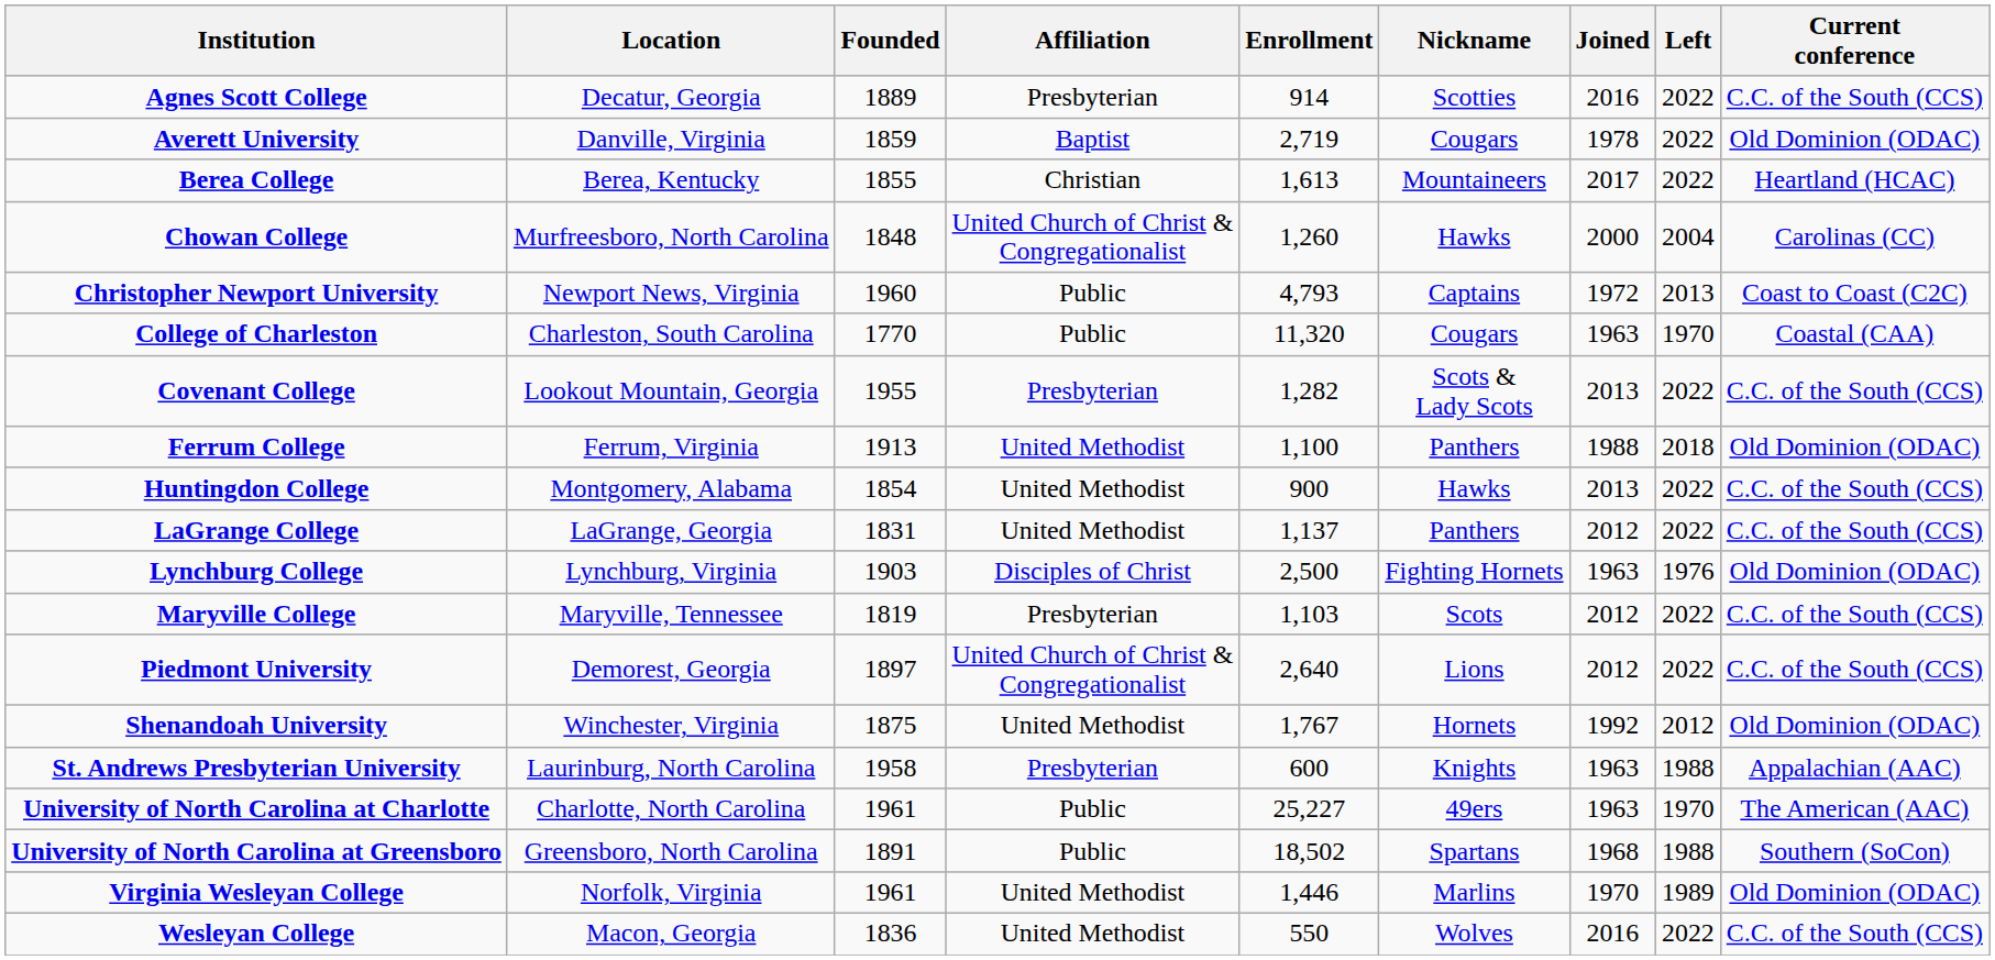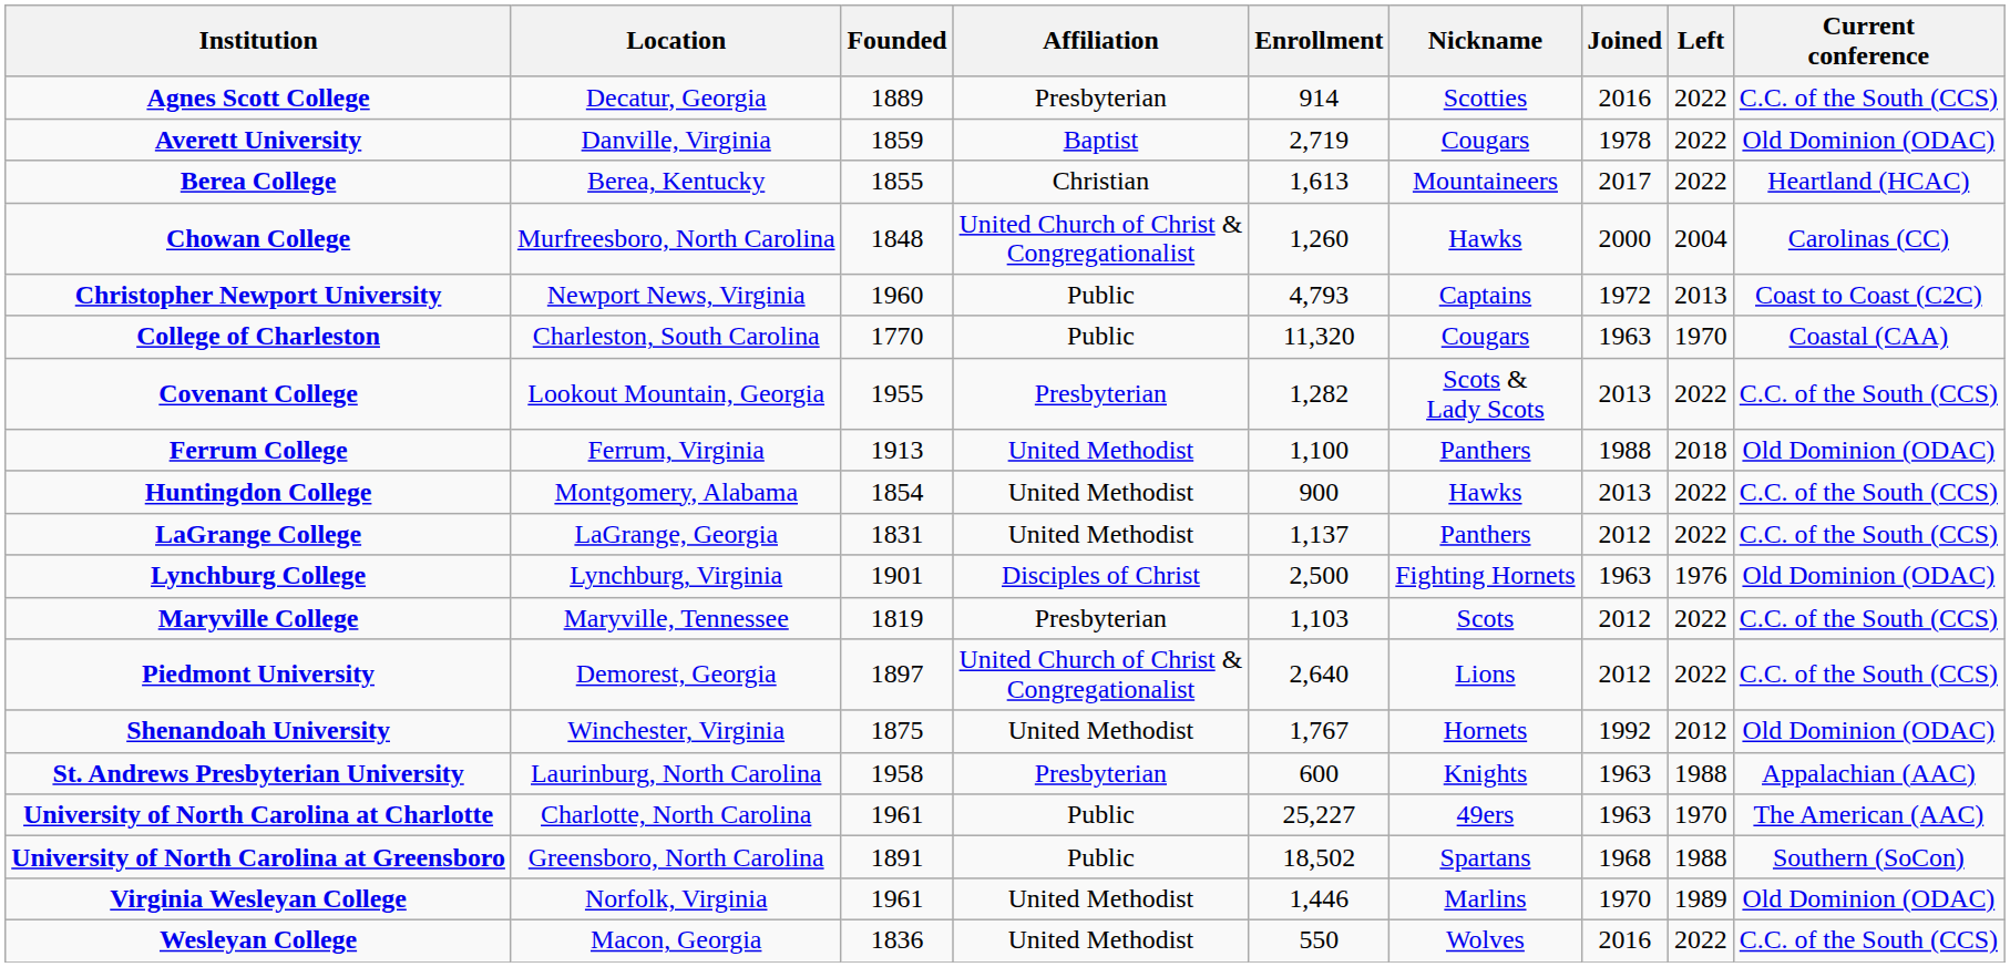 <table class="wikitable sortable" style="text-align:center">
 <tr>
 <th>Institution</th>
 <th>Location</th>
 <th>Founded</th>
 <th>Affiliation</th>
 <th>Enrollment</th>
 <th>Nickname</th>
 <th>Joined</th>
 <th>Left</th>
 <th>Current<br>conference</th>
 </tr>
 <tr>
 <td><strong><a href='#'>Agnes Scott College</a></strong></td>
 <td><a href='#'>Decatur, Georgia</a></td>
 <td>1889</td>
 <td>Presbyterian<br></td>
 <td>914</td>
 <td><a href='#'>Scotties</a></td>
 <td>2016</td>
 <td>2022</td>
 <td><a href='#'>C.C. of the South (CCS)</a></td>
 </tr>
 <tr>
 <td><strong><a href='#'>Averett University</a></strong></td>
 <td><a href='#'>Danville, Virginia</a></td>
 <td>1859</td>
 <td><a href='#'>Baptist</a></td>
 <td>2,719</td>
 <td><a href='#'>Cougars</a></td>
 <td>1978</td>
 <td>2022</td>
 <td><a href='#'>Old Dominion (ODAC)</a></td>
 </tr>
 <tr>
 <td><strong><a href='#'>Berea College</a></strong></td>
 <td><a href='#'>Berea, Kentucky</a></td>
 <td>1855</td>
 <td>Christian<br></td>
 <td>1,613</td>
 <td><a href='#'>Mountaineers</a></td>
 <td>2017</td>
 <td>2022</td>
 <td><a href='#'>Heartland (HCAC)</a></td>
 </tr>
 <tr>
 <td><strong><a href='#'>Chowan College</a></strong></td>
 <td><a href='#'>Murfreesboro, North Carolina</a></td>
 <td>1848</td>
 <td><a href='#'>United Church of Christ</a> &<br><a href='#'>Congregationalist</a></td>
 <td>1,260</td>
 <td><a href='#'>Hawks</a></td>
 <td>2000</td>
 <td>2004</td>
 <td><a href='#'>Carolinas (CC)</a></td>
 </tr>
 <tr>
 <td><strong><a href='#'>Christopher Newport University</a></strong></td>
 <td><a href='#'>Newport News, Virginia</a></td>
 <td>1960</td>
 <td>Public</td>
 <td>4,793</td>
 <td><a href='#'>Captains</a></td>
 <td>1972</td>
 <td>2013</td>
 <td><a href='#'>Coast to Coast (C2C)</a></td>
 </tr>
 <tr>
 <td><strong><a href='#'>College of Charleston</a></strong></td>
 <td><a href='#'>Charleston, South Carolina</a></td>
 <td>1770</td>
 <td>Public</td>
 <td>11,320</td>
 <td><a href='#'>Cougars</a></td>
 <td>1963</td>
 <td>1970</td>
 <td><a href='#'>Coastal (CAA)</a></td>
 </tr>
 <tr>
 <td><strong><a href='#'>Covenant College</a></strong></td>
 <td><a href='#'>Lookout Mountain, Georgia</a></td>
 <td>1955</td>
 <td><a href='#'>Presbyterian</a><br></td>
 <td>1,282</td>
 <td><a href='#'>Scots</a> &<br><a href='#'>Lady Scots</a></td>
 <td>2013</td>
 <td>2022</td>
 <td><a href='#'>C.C. of the South (CCS)</a></td>
 </tr>
 <tr>
 <td><strong><a href='#'>Ferrum College</a></strong></td>
 <td><a href='#'>Ferrum, Virginia</a></td>
 <td>1913</td>
 <td><a href='#'>United Methodist</a></td>
 <td>1,100</td>
 <td><a href='#'>Panthers</a></td>
 <td>1988</td>
 <td>2018</td>
 <td><a href='#'>Old Dominion (ODAC)</a></td>
 </tr>
 <tr>
 <td><strong><a href='#'>Huntingdon College</a></strong></td>
 <td><a href='#'>Montgomery, Alabama</a></td>
 <td>1854</td>
 <td>United Methodist</td>
 <td>900</td>
 <td><a href='#'>Hawks</a></td>
 <td>2013</td>
 <td>2022</td>
 <td><a href='#'>C.C. of the South (CCS)</a></td>
 </tr>
 <tr>
 <td><strong><a href='#'>LaGrange College</a></strong></td>
 <td><a href='#'>LaGrange, Georgia</a></td>
 <td>1831</td>
 <td>United Methodist</td>
 <td>1,137</td>
 <td><a href='#'>Panthers</a></td>
 <td>2012</td>
 <td>2022</td>
 <td><a href='#'>C.C. of the South (CCS)</a></td>
 </tr>
 <tr>
 <td><strong><a href='#'>Lynchburg College</a></strong></td>
 <td><a href='#'>Lynchburg, Virginia</a></td>
-<td>1903</td>
+<td>1901</td>
 <td><a href='#'>Disciples of Christ</a></td>
 <td>2,500</td>
 <td><a href='#'>Fighting Hornets</a></td>
 <td>1963</td>
 <td>1976</td>
 <td><a href='#'>Old Dominion (ODAC)</a></td>
 </tr>
 <tr>
 <td><strong><a href='#'>Maryville College</a></strong></td>
 <td><a href='#'>Maryville, Tennessee</a></td>
 <td>1819</td>
 <td>Presbyterian<br></td>
 <td>1,103</td>
 <td><a href='#'>Scots</a></td>
 <td>2012</td>
 <td>2022</td>
 <td><a href='#'>C.C. of the South (CCS)</a></td>
 </tr>
 <tr>
 <td><strong><a href='#'>Piedmont University</a></strong></td>
 <td><a href='#'>Demorest, Georgia</a></td>
 <td>1897</td>
 <td><a href='#'>United Church of Christ</a> &<br><a href='#'>Congregationalist</a></td>
 <td>2,640</td>
 <td><a href='#'>Lions</a></td>
 <td>2012</td>
 <td>2022</td>
 <td><a href='#'>C.C. of the South (CCS)</a></td>
 </tr>
 <tr>
 <td><strong><a href='#'>Shenandoah University</a></strong></td>
 <td><a href='#'>Winchester, Virginia</a></td>
 <td>1875</td>
 <td>United Methodist</td>
 <td>1,767</td>
 <td><a href='#'>Hornets</a></td>
 <td>1992</td>
 <td>2012</td>
 <td><a href='#'>Old Dominion (ODAC)</a></td>
 </tr>
 <tr>
 <td><strong><a href='#'>St. Andrews Presbyterian University</a></strong></td>
 <td><a href='#'>Laurinburg, North Carolina</a></td>
 <td>1958</td>
 <td><a href='#'>Presbyterian</a><br></td>
 <td>600</td>
 <td><a href='#'>Knights</a></td>
 <td>1963</td>
 <td>1988</td>
 <td><a href='#'>Appalachian (AAC)</a></td>
 </tr>
 <tr>
 <td><strong><a href='#'>University of North Carolina at Charlotte</a></strong></td>
 <td><a href='#'>Charlotte, North Carolina</a></td>
 <td>1961</td>
 <td>Public</td>
 <td>25,227</td>
 <td><a href='#'>49ers</a></td>
 <td>1963</td>
 <td>1970</td>
 <td><a href='#'>The American (AAC)</a></td>
 </tr>
 <tr>
 <td><strong><a href='#'>University of North Carolina at Greensboro</a></strong></td>
 <td><a href='#'>Greensboro, North Carolina</a></td>
 <td>1891</td>
 <td>Public</td>
 <td>18,502</td>
 <td><a href='#'>Spartans</a></td>
 <td>1968</td>
 <td>1988</td>
 <td><a href='#'>Southern (SoCon)</a></td>
 </tr>
 <tr>
 <td><strong><a href='#'>Virginia Wesleyan College</a></strong></td>
 <td><a href='#'>Norfolk, Virginia</a></td>
 <td>1961</td>
 <td>United Methodist</td>
 <td>1,446</td>
 <td><a href='#'>Marlins</a></td>
 <td>1970</td>
 <td>1989</td>
 <td><a href='#'>Old Dominion (ODAC)</a></td>
 </tr>
 <tr>
 <td><strong><a href='#'>Wesleyan College</a></strong></td>
 <td><a href='#'>Macon, Georgia</a></td>
 <td>1836</td>
 <td>United Methodist</td>
 <td>550</td>
 <td><a href='#'>Wolves</a></td>
 <td>2016</td>
 <td>2022</td>
 <td><a href='#'>C.C. of the South (CCS)</a></td>
 </tr>
 </table>
